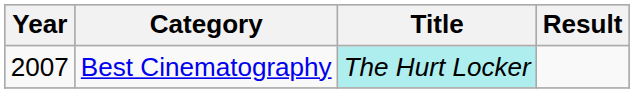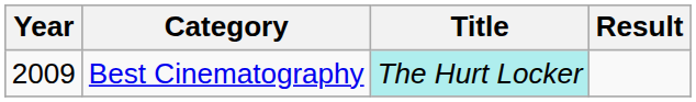 <table class="wikitable">
 <tr>
 <th>Year</th>
 <th>Category</th>
 <th>Title</th>
 <th>Result</th>
 </tr>
 <tr>
-<td>2007</td>
+<td>2009</td>
 <td><a href='#'>Best Cinematography</a></td>
 <td style="background: paleturquoise;"><em>The Hurt Locker</em></td>
 <td></td>
 </tr>
 </table>
